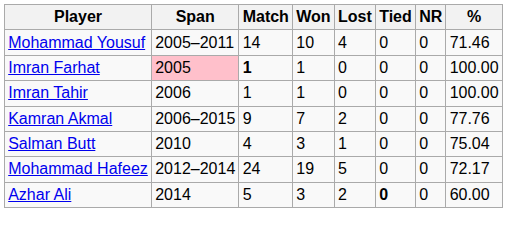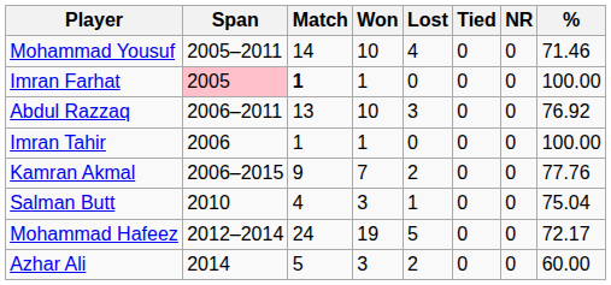 <table class="wikitable">
 <tr>
 <th>Player</th>
 <th>Span</th>
 <th>Match</th>
 <th>Won</th>
 <th>Lost</th>
 <th>Tied</th>
 <th>NR</th>
 <th>%</th>
 </tr>
 <tr>
 <td> <a href='#'>Mohammad Yousuf</a></td>
 <td>2005–2011</td>
 <td>14</td>
 <td>10</td>
 <td>4</td>
 <td>0</td>
 <td>0</td>
 <td>71.46</td>
 </tr>
 <tr>
 <td> <a href='#'>Imran Farhat</a></td>
 <td style="background: pink;">2005</td>
 <td><strong>1</strong></td>
 <td>1</td>
 <td>0</td>
 <td>0</td>
 <td>0</td>
 <td>100.00</td>
+</tr>
+<tr>
+<td> <a href='#'>Abdul Razzaq</a></td>
+<td>2006–2011</td>
+<td>13</td>
+<td>10</td>
+<td>3</td>
+<td>0</td>
+<td>0</td>
+<td>76.92</td>
 </tr>
 <tr>
 <td> <a href='#'>Imran Tahir</a></td>
 <td>2006</td>
 <td>1</td>
 <td>1</td>
 <td>0</td>
 <td>0</td>
 <td>0</td>
 <td>100.00</td>
 </tr>
 <tr>
 <td> <a href='#'>Kamran Akmal</a></td>
 <td>2006–2015</td>
 <td>9</td>
 <td>7</td>
 <td>2</td>
 <td>0</td>
 <td>0</td>
 <td>77.76</td>
 </tr>
 <tr>
 <td> <a href='#'>Salman Butt</a></td>
 <td>2010</td>
 <td>4</td>
 <td>3</td>
 <td>1</td>
 <td>0</td>
 <td>0</td>
 <td>75.04</td>
 </tr>
 <tr>
 <td> <a href='#'>Mohammad Hafeez</a></td>
 <td>2012–2014</td>
 <td>24</td>
 <td>19</td>
 <td>5</td>
 <td>0</td>
 <td>0</td>
 <td>72.17</td>
 </tr>
 <tr>
 <td> <a href='#'>Azhar Ali</a></td>
 <td>2014</td>
 <td>5</td>
 <td>3</td>
 <td>2</td>
-<td><strong>0</strong></td>
+<td>0</td>
 <td>0</td>
 <td>60.00</td>
 </tr>
 <tr>
 </tr>
 </table>
